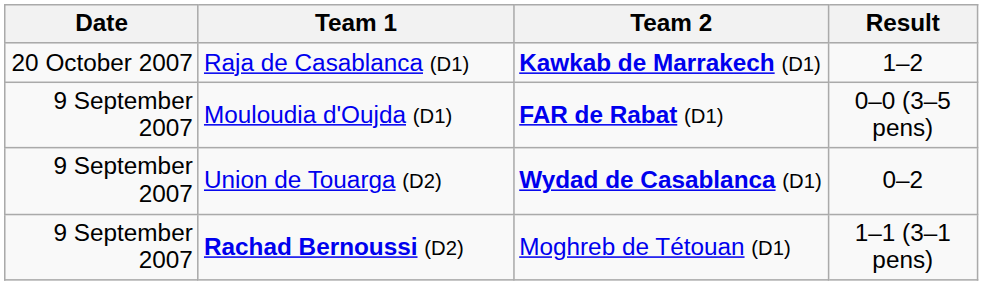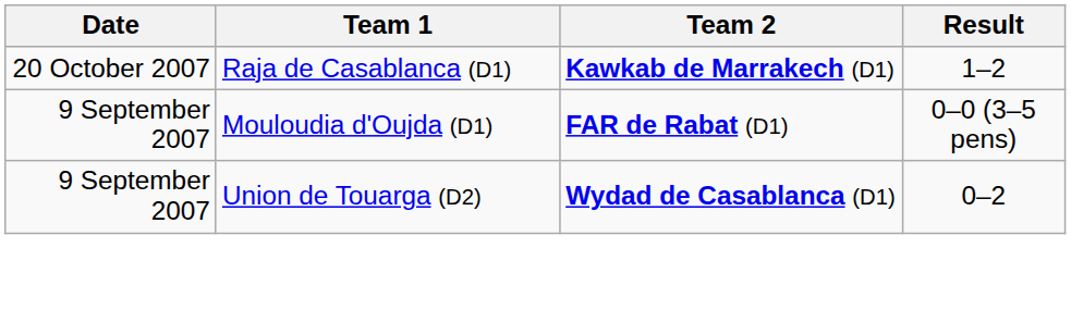 <table class=wikitable>
 <tr>
 <th width="120">Date</th>
 <th width="200">Team 1</th>
 <th width="200">Team 2</th>
 <th width="90">Result</th>
 </tr>
 <tr>
 <td align=right>20 October 2007</td>
 <td><a href='#'>Raja de Casablanca</a> <small>(D1)</small></td>
 <td><strong><a href='#'>Kawkab de Marrakech</a></strong> <small>(D1)</small></td>
 <td align="center">1–2</td>
 </tr>
 <tr>
 <td align=right>9 September 2007</td>
 <td><a href='#'>Mouloudia d'Oujda</a> <small>(D1)</small></td>
 <td><strong><a href='#'>FAR de Rabat</a></strong> <small>(D1)</small></td>
 <td align="center">0–0 (3–5 pens)</td>
 </tr>
 <tr>
 <td align=right>9 September 2007</td>
 <td><a href='#'>Union de Touarga</a> <small>(D2)</small></td>
 <td><strong><a href='#'>Wydad de Casablanca</a></strong> <small>(D1)</small></td>
 <td align="center">0–2</td>
 </tr>
-<tr>
-<td align=right>9 September 2007</td>
-<td><strong><a href='#'>Rachad Bernoussi</a></strong> <small>(D2)</small></td>
-<td><a href='#'>Moghreb de Tétouan</a> <small>(D1)</small></td>
-<td align="center">1–1 (3–1 pens)</td>
-</tr>
 </table>
